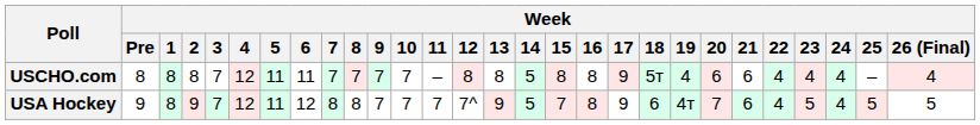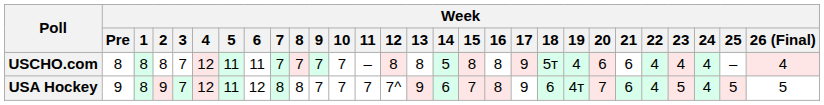 <table class="wikitable" style="white-space:nowrap;">
 <tr>
 <th scope="col" width="100" rowspan="2">Poll</th>
 <th colspan="28">Week</th>
 </tr>
 <tr>
 <th scope="col" width="30">Pre</th>
 <th scope="col" width="30">1</th>
 <th scope="col" width="30">2</th>
 <th scope="col" width="30">3</th>
 <th scope="col" width="30">4</th>
 <th scope="col" width="30">5</th>
 <th scope="col" width="30">6</th>
 <th scope="col" width="30">7</th>
 <th scope="col" width="30">8</th>
 <th scope="col" width="30">9</th>
 <th scope="col" width="30">10</th>
 <th scope="col" width="30">11</th>
 <th scope="col" width="30">12</th>
 <th scope="col" width="30">13</th>
 <th scope="col" width="30">14</th>
 <th scope="col" width="30">15</th>
 <th scope="col" width="30">16</th>
 <th scope="col" width="30">17</th>
 <th scope="col" width="30">18</th>
 <th scope="col" width="30">19</th>
 <th scope="col" width="30">20</th>
 <th scope="col" width="30">21</th>
 <th scope="col" width="30">22</th>
 <th scope="col" width="30">23</th>
 <th scope="col" width="30">24</th>
 <th scope="col" width="30">25</th>
 <th scope="col" width="30">26 (Final)</th>
 </tr>
 <tr style="text-align:center;">
 <th>USCHO.com</th>
 <td bgcolor=FFFFFF>8</td>
 <td bgcolor=D8FFEB>8</td>
 <td bgcolor=FFFFFF>8</td>
 <td bgcolor=FFFFFF>7</td>
 <td bgcolor=FFE6E6>12</td>
 <td bgcolor=D8FFEB>11</td>
 <td bgcolor=FFFFFF>11</td>
 <td bgcolor=D8FFEB>7</td>
 <td bgcolor=FFE6E6>7</td>
 <td bgcolor=D8FFEB>7</td>
 <td bgcolor=FFFFFF>7</td>
 <td bgcolor=FFFFFF>–</td>
 <td bgcolor=FFE6E6>8</td>
 <td bgcolor=FFFFFF>8</td>
 <td bgcolor=D8FFEB>5 </td>
 <td bgcolor=FFE6E6>8</td>
 <td bgcolor=FFFFFF>8</td>
 <td bgcolor=FFE6E6>9</td>
 <td bgcolor=D8FFEB>5т</td>
 <td bgcolor=D8FFEB>4</td>
 <td bgcolor=FFE6E6>6</td>
 <td bgcolor=FFFFFF>6</td>
 <td bgcolor=D8FFEB>4</td>
 <td bgcolor=FFE6E6>4</td>
 <td bgcolor=D8FFEB>4</td>
 <td bgcolor=FFFFFF>–</td>
 <td bgcolor=FFE6E6>4</td>
 </tr>
 <tr style="text-align:center;">
 <th>USA Hockey</th>
 <td bgcolor=FFFFFF>9</td>
 <td bgcolor=D8FFEB>8</td>
 <td bgcolor=FFE6E6>9</td>
 <td bgcolor=D8FFEB>7</td>
 <td bgcolor=FFE6E6>12</td>
 <td bgcolor=D8FFEB>11</td>
 <td bgcolor=FFFFFF>12</td>
 <td bgcolor=D8FFEB>8</td>
 <td bgcolor=FFFFFF>8</td>
 <td bgcolor=FFFFFF>7</td>
 <td bgcolor=FFFFFF>7</td>
 <td bgcolor=FFFFFF>7</td>
 <td bgcolor=FFFFFF>7^</td>
 <td bgcolor=FFE6E6>9</td>
-<td bgcolor=D8FFEB>5</td>
+<td bgcolor=D8FFEB>6</td>
 <td bgcolor=FFE6E6>7</td>
 <td bgcolor=FFE6E6>8</td>
 <td bgcolor=FFFFFF>9</td>
 <td bgcolor=D8FFEB>6</td>
 <td bgcolor=D8FFEB>4т</td>
 <td bgcolor=FFE6E6>7</td>
 <td bgcolor=D8FFEB>6</td>
 <td bgcolor=D8FFEB>4</td>
 <td bgcolor=FFE6E6>5</td>
 <td bgcolor=D8FFEB>4</td>
 <td bgcolor=FFE6E6>5</td>
 <td bgcolor=FFFFFF>5</td>
 </tr>
 </table>
